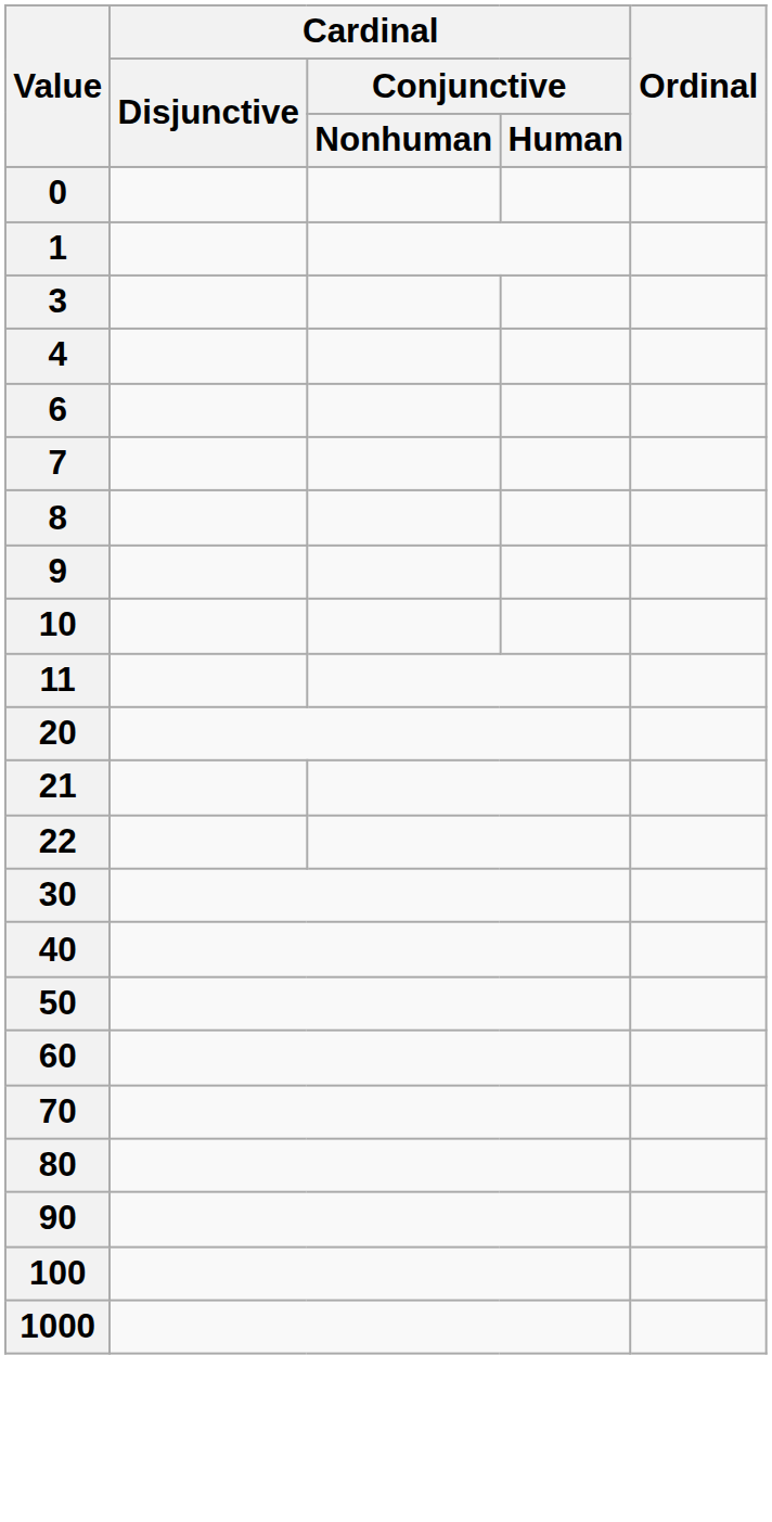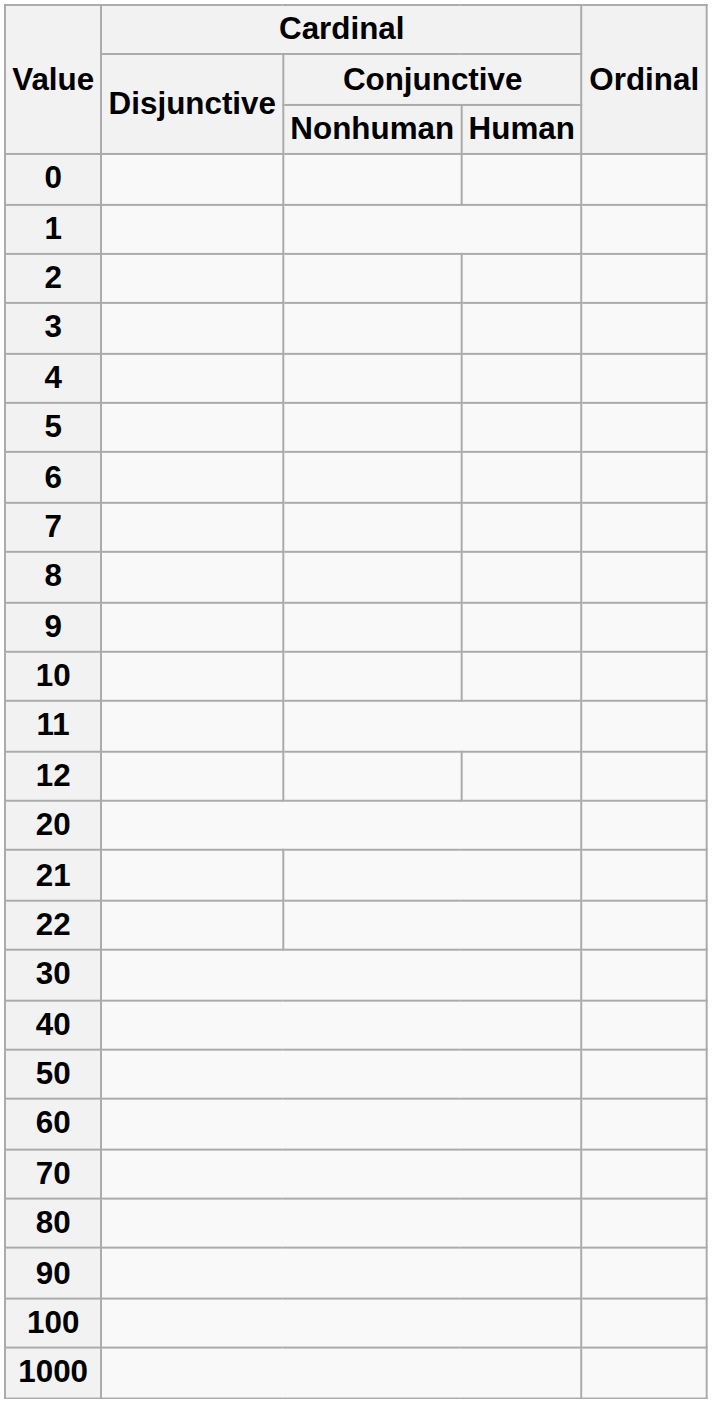 <table class="wikitable mw-collapsible" style="text-align: center;">
 <tr>
 <th rowspan="3">Value</th>
 <th colspan="3">Cardinal</th>
 <th rowspan="3">Ordinal</th>
 </tr>
 <tr>
 <th rowspan="2">Disjunctive</th>
 <th colspan="2">Conjunctive</th>
 </tr>
 <tr>
 <th>Nonhuman</th>
 <th>Human</th>
 </tr>
 <tr>
 <th>0</th>
 <td></td>
 <td></td>
 <td></td>
 <td></td>
 </tr>
 <tr>
 <th>1</th>
 <td></td>
 <td colspan="2"></td>
 <td></td>
 </tr>
 <tr>
+<th>2</th>
+<td></td>
+<td></td>
+<td></td>
+<td></td>
+</tr>
+<tr>
 <th>3</th>
 <td></td>
 <td></td>
 <td></td>
 <td></td>
 </tr>
 <tr>
 <th>4</th>
+<td></td>
+<td></td>
+<td></td>
+<td></td>
+</tr>
+<tr>
+<th>5</th>
 <td></td>
 <td></td>
 <td></td>
 <td></td>
 </tr>
 <tr>
 <th>6</th>
 <td></td>
 <td></td>
 <td></td>
 <td></td>
 </tr>
 <tr>
 <th>7</th>
 <td></td>
 <td></td>
 <td></td>
 <td></td>
 </tr>
 <tr>
 <th>8</th>
 <td></td>
 <td></td>
 <td></td>
 <td></td>
 </tr>
 <tr>
 <th>9</th>
 <td></td>
 <td></td>
 <td></td>
 <td></td>
 </tr>
 <tr>
 <th>10</th>
 <td></td>
 <td></td>
 <td></td>
 <td></td>
 </tr>
 <tr>
 <th>11</th>
 <td></td>
 <td colspan="2"></td>
+<td></td>
+</tr>
+<tr>
+<th>12</th>
+<td></td>
+<td></td>
+<td></td>
 <td></td>
 </tr>
 <tr>
 <th>20</th>
 <td colspan="3"></td>
 <td></td>
 </tr>
 <tr>
 <th>21</th>
 <td></td>
 <td colspan="2"></td>
 <td></td>
 </tr>
 <tr>
 <th>22</th>
 <td></td>
 <td colspan="2"></td>
 <td></td>
 </tr>
 <tr>
 <th>30</th>
 <td colspan="3"></td>
 <td></td>
 </tr>
 <tr>
 <th>40</th>
 <td colspan="3"></td>
 <td></td>
 </tr>
 <tr>
 <th>50</th>
 <td colspan="3"></td>
 <td></td>
 </tr>
 <tr>
 <th>60</th>
 <td colspan="3"></td>
 <td></td>
 </tr>
 <tr>
 <th>70</th>
 <td colspan="3"></td>
 <td></td>
 </tr>
 <tr>
 <th>80</th>
 <td colspan="3"></td>
 <td></td>
 </tr>
 <tr>
 <th>90</th>
 <td colspan="3"></td>
 <td></td>
 </tr>
 <tr>
 <th>100</th>
 <td colspan="3"></td>
 <td></td>
 </tr>
 <tr>
 <th>1000</th>
 <td colspan="3"></td>
 <td></td>
 </tr>
 </table>
